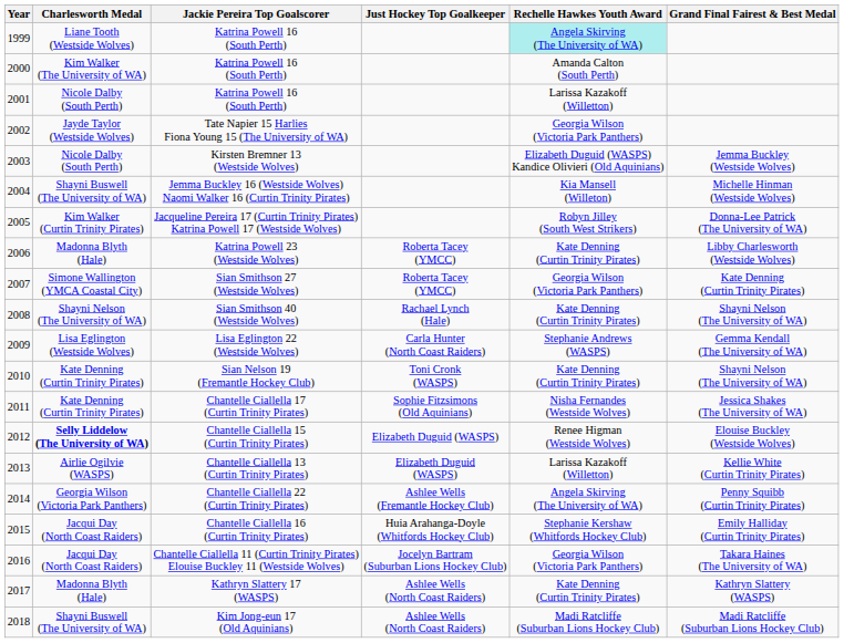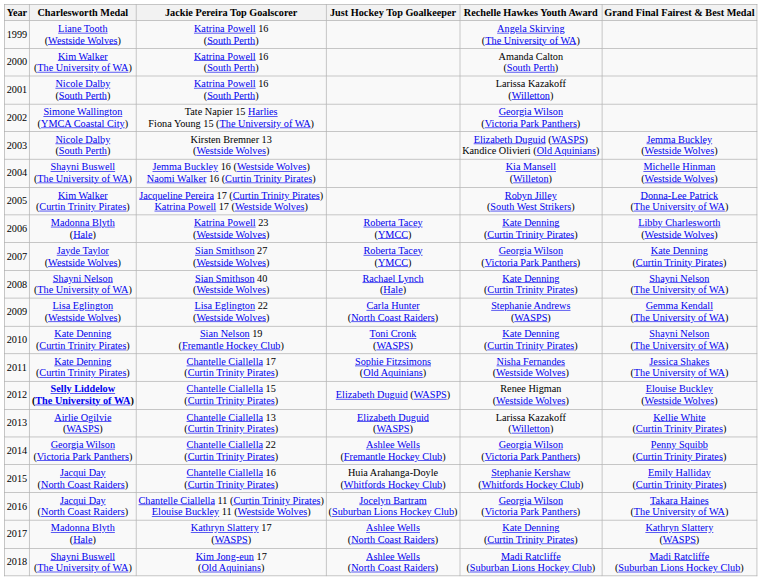 <table class="wikitable">
 <tr>
 <th>Year</th>
 <th>Charlesworth Medal</th>
 <th>Jackie Pereira Top Goalscorer</th>
 <th>Just Hockey Top Goalkeeper</th>
 <th>Rechelle Hawkes Youth Award</th>
 <th>Grand Final Fairest & Best Medal</th>
 </tr>
 <tr align=center>
 <td>1999</td>
 <td><a href='#'>Liane Tooth</a><br>(<a href='#'>Westside Wolves</a>)</td>
 <td><a href='#'>Katrina Powell</a> 16<br>(<a href='#'>South Perth</a>)</td>
 <td></td>
-<td style="background: paleturquoise;"><a href='#'>Angela Skirving</a><br>(<a href='#'>The University of WA</a>)</td>
+<td><a href='#'>Angela Skirving</a><br>(<a href='#'>The University of WA</a>)</td>
 <td></td>
 </tr>
 <tr align=center>
 <td>2000</td>
 <td><a href='#'>Kim Walker</a><br>(<a href='#'>The University of WA</a>)</td>
 <td><a href='#'>Katrina Powell</a> 16<br>(<a href='#'>South Perth</a>)</td>
 <td></td>
 <td>Amanda Calton <br>(<a href='#'>South Perth</a>)</td>
 <td></td>
 </tr>
 <tr align=center>
 <td>2001</td>
 <td><a href='#'>Nicole Dalby</a><br>(<a href='#'>South Perth</a>)</td>
 <td><a href='#'>Katrina Powell</a> 16<br>(<a href='#'>South Perth</a>)</td>
 <td></td>
 <td>Larissa Kazakoff <br>(<a href='#'>Willetton</a>)</td>
 <td></td>
 </tr>
 <tr align=center>
 <td>2002</td>
-<td><a href='#'>Jayde Taylor</a><br>(<a href='#'>Westside Wolves</a>)</td>
+<td><a href='#'>Simone Wallington</a><br>(<a href='#'>YMCA Coastal City</a>)</td>
 <td>Tate Napier 15 <a href='#'>Harlies</a> <br> Fiona Young 15 (<a href='#'>The University of WA</a>)</td>
 <td></td>
 <td><a href='#'>Georgia Wilson</a><br>(<a href='#'>Victoria Park Panthers</a>)</td>
 <td></td>
 </tr>
 <tr align=center>
 <td>2003</td>
 <td><a href='#'>Nicole Dalby</a><br>(<a href='#'>South Perth</a>)</td>
 <td>Kirsten Bremner 13<br>(<a href='#'>Westside Wolves</a>)</td>
 <td></td>
 <td><a href='#'>Elizabeth Duguid</a> (<a href='#'>WASPS</a>)<br> Kandice Olivieri (<a href='#'>Old Aquinians</a>)</td>
 <td><a href='#'>Jemma Buckley</a><br>(<a href='#'>Westside Wolves</a>)</td>
 </tr>
 <tr align=center>
 <td>2004</td>
 <td><a href='#'>Shayni Buswell</a><br>(<a href='#'>The University of WA</a>)</td>
 <td><a href='#'>Jemma Buckley</a> 16 (<a href='#'>Westside Wolves</a>)<br><a href='#'>Naomi Walker</a> 16 (<a href='#'>Curtin Trinity Pirates</a>)</td>
 <td></td>
 <td><a href='#'>Kia Mansell</a><br>(<a href='#'>Willeton</a>)</td>
 <td><a href='#'>Michelle Hinman</a><br>(<a href='#'>Westside Wolves</a>)</td>
 </tr>
 <tr align=center>
 <td>2005</td>
 <td><a href='#'>Kim Walker</a><br>(<a href='#'>Curtin Trinity Pirates</a>)</td>
 <td><a href='#'>Jacqueline Pereira</a> 17 (<a href='#'>Curtin Trinity Pirates</a>)<br><a href='#'>Katrina Powell</a> 17 (<a href='#'>Westside Wolves</a>)</td>
 <td></td>
 <td><a href='#'>Robyn Jilley</a><br>(<a href='#'>South West Strikers</a>)</td>
 <td><a href='#'>Donna-Lee Patrick</a><br>(<a href='#'>The University of WA</a>)</td>
 </tr>
 <tr align=center>
 <td>2006</td>
 <td><a href='#'>Madonna Blyth</a><br>(<a href='#'>Hale</a>)</td>
 <td><a href='#'>Katrina Powell</a> 23 <br>(<a href='#'>Westside Wolves</a>)</td>
 <td><a href='#'>Roberta Tacey</a><br>(<a href='#'>YMCC</a>)</td>
 <td><a href='#'>Kate Denning</a><br>(<a href='#'>Curtin Trinity Pirates</a>)</td>
 <td><a href='#'>Libby Charlesworth</a><br>(<a href='#'>Westside Wolves</a>)</td>
 </tr>
 <tr align=center>
 <td>2007</td>
-<td><a href='#'>Simone Wallington</a><br>(<a href='#'>YMCA Coastal City</a>)</td>
+<td><a href='#'>Jayde Taylor</a><br>(<a href='#'>Westside Wolves</a>)</td>
 <td><a href='#'>Sian Smithson</a> 27<br>(<a href='#'>Westside Wolves</a>)</td>
 <td><a href='#'>Roberta Tacey</a><br>(<a href='#'>YMCC</a>)</td>
 <td><a href='#'>Georgia Wilson</a><br>(<a href='#'>Victoria Park Panthers</a>)</td>
 <td><a href='#'>Kate Denning</a><br>(<a href='#'>Curtin Trinity Pirates</a>)</td>
 </tr>
 <tr align=center>
 <td>2008</td>
 <td><a href='#'>Shayni Nelson</a><br>(<a href='#'>The University of WA</a>)</td>
 <td><a href='#'>Sian Smithson</a> 40<br>(<a href='#'>Westside Wolves</a>)</td>
 <td><a href='#'>Rachael Lynch</a><br>(<a href='#'>Hale</a>)</td>
 <td><a href='#'>Kate Denning</a><br>(<a href='#'>Curtin Trinity Pirates</a>)</td>
 <td><a href='#'>Shayni Nelson</a><br>(<a href='#'>The University of WA</a>)</td>
 </tr>
 <tr align=center>
 <td>2009</td>
 <td><a href='#'>Lisa Eglington</a><br>(<a href='#'>Westside Wolves</a>)</td>
 <td><a href='#'>Lisa Eglington</a> 22<br>(<a href='#'>Westside Wolves</a>)</td>
 <td><a href='#'>Carla Hunter</a><br>(<a href='#'>North Coast Raiders</a>)</td>
 <td><a href='#'>Stephanie Andrews</a><br>(<a href='#'>WASPS</a>)</td>
 <td><a href='#'>Gemma Kendall</a><br>(<a href='#'>The University of WA</a>)</td>
 </tr>
 <tr align=center>
 <td>2010</td>
 <td><a href='#'>Kate Denning</a><br>(<a href='#'>Curtin Trinity Pirates</a>)</td>
 <td><a href='#'>Sian Nelson</a> 19<br>(<a href='#'>Fremantle Hockey Club</a>)</td>
 <td><a href='#'>Toni Cronk</a><br>(<a href='#'>WASPS</a>)</td>
 <td><a href='#'>Kate Denning</a><br>(<a href='#'>Curtin Trinity Pirates</a>)</td>
 <td><a href='#'>Shayni Nelson</a><br>(<a href='#'>The University of WA</a>)</td>
 </tr>
 <tr align=center>
 <td>2011</td>
 <td><a href='#'>Kate Denning</a><br>(<a href='#'>Curtin Trinity Pirates</a>)</td>
 <td><a href='#'>Chantelle Ciallella</a> 17<br>(<a href='#'>Curtin Trinity Pirates</a>)</td>
 <td><a href='#'>Sophie Fitzsimons</a><br>(<a href='#'>Old Aquinians</a>)</td>
 <td><a href='#'>Nisha Fernandes</a><br>(<a href='#'>Westside Wolves</a>)</td>
 <td><a href='#'>Jessica Shakes</a><br>(<a href='#'>The University of WA</a>)</td>
 </tr>
 <tr align=center>
 <td>2012</td>
 <td><strong><a href='#'>Selly Liddelow</a><br>(<a href='#'>The University of WA</a>)</strong></td>
 <td><a href='#'>Chantelle Ciallella</a> 15<br>(<a href='#'>Curtin Trinity Pirates</a>)</td>
 <td><a href='#'>Elizabeth Duguid</a> (<a href='#'>WASPS</a>)</td>
 <td>Renee Higman <br>(<a href='#'>Westside Wolves</a>)</td>
 <td><a href='#'>Elouise Buckley</a><br>(<a href='#'>Westside Wolves</a>)</td>
 </tr>
 <tr align=center>
 <td>2013</td>
 <td><a href='#'>Airlie Ogilvie</a><br>(<a href='#'>WASPS</a>)</td>
 <td><a href='#'>Chantelle Ciallella</a> 13<br>(<a href='#'>Curtin Trinity Pirates</a>)</td>
 <td><a href='#'>Elizabeth Duguid</a><br>(<a href='#'>WASPS</a>)</td>
 <td>Larissa Kazakoff <br>(<a href='#'>Willetton</a>)</td>
 <td><a href='#'>Kellie White</a><br>(<a href='#'>Curtin Trinity Pirates</a>)</td>
 </tr>
 <tr align=center>
 <td>2014</td>
 <td><a href='#'>Georgia Wilson</a><br>(<a href='#'>Victoria Park Panthers</a>)</td>
 <td><a href='#'>Chantelle Ciallella</a> 22<br>(<a href='#'>Curtin Trinity Pirates</a>)</td>
 <td><a href='#'>Ashlee Wells</a><br>(<a href='#'>Fremantle Hockey Club</a>)</td>
-<td><a href='#'>Angela Skirving</a><br>(<a href='#'>The University of WA</a>)</td>
+<td><a href='#'>Georgia Wilson</a><br>(<a href='#'>Victoria Park Panthers</a>)</td>
 <td><a href='#'>Penny Squibb</a><br>(<a href='#'>Curtin Trinity Pirates</a>)</td>
 </tr>
 <tr align=center>
 <td>2015</td>
 <td><a href='#'>Jacqui Day</a><br>(<a href='#'>North Coast Raiders</a>)</td>
 <td><a href='#'>Chantelle Ciallella</a> 16<br>(<a href='#'>Curtin Trinity Pirates</a>)</td>
 <td>Huia Arahanga-Doyle <br>(<a href='#'>Whitfords Hockey Club</a>)</td>
 <td><a href='#'>Stephanie Kershaw</a><br>(<a href='#'>Whitfords Hockey Club</a>)</td>
 <td><a href='#'>Emily Halliday</a><br>(<a href='#'>Curtin Trinity Pirates</a>)</td>
 </tr>
 <tr align=center>
 <td>2016</td>
 <td><a href='#'>Jacqui Day</a><br>(<a href='#'>North Coast Raiders</a>)</td>
 <td><a href='#'>Chantelle Ciallella</a> 11 (<a href='#'>Curtin Trinity Pirates</a>)<br><a href='#'>Elouise Buckley</a> 11 (<a href='#'>Westside Wolves</a>)</td>
 <td><a href='#'>Jocelyn Bartram</a><br>(<a href='#'>Suburban Lions Hockey Club</a>)</td>
 <td><a href='#'>Georgia Wilson</a><br>(<a href='#'>Victoria Park Panthers</a>)</td>
 <td><a href='#'>Takara Haines</a><br>(<a href='#'>The University of WA</a>)</td>
 </tr>
 <tr align=center>
 <td>2017</td>
 <td><a href='#'>Madonna Blyth</a><br>(<a href='#'>Hale</a>)</td>
 <td><a href='#'>Kathryn Slattery</a> 17<br>(<a href='#'>WASPS</a>)</td>
 <td><a href='#'>Ashlee Wells</a><br>(<a href='#'>North Coast Raiders</a>)</td>
 <td><a href='#'>Kate Denning</a><br>(<a href='#'>Curtin Trinity Pirates</a>)</td>
 <td><a href='#'>Kathryn Slattery</a> <br>(<a href='#'>WASPS</a>)</td>
 </tr>
 <tr align=center>
 <td>2018</td>
 <td><a href='#'>Shayni Buswell</a><br>(<a href='#'>The University of WA</a>)</td>
 <td><a href='#'>Kim Jong-eun</a> 17<br>(<a href='#'>Old Aquinians</a>)</td>
 <td><a href='#'>Ashlee Wells</a><br>(<a href='#'>North Coast Raiders</a>)</td>
 <td><a href='#'>Madi Ratcliffe</a><br>(<a href='#'>Suburban Lions Hockey Club</a>)</td>
 <td><a href='#'>Madi Ratcliffe</a><br>(<a href='#'>Suburban Lions Hockey Club</a>)</td>
 </tr>
 </table>
